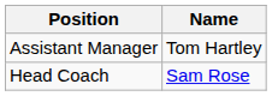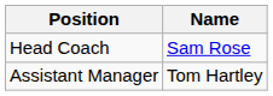 <table class="wikitable">
 <tr>
 <th>Position</th>
 <th>Name</th>
 </tr>
 <tr>
+<td>Head Coach</td>
+<td><a href='#'>Sam Rose</a></td>
+</tr>
+<tr>
 <td>Assistant Manager</td>
 <td>Tom Hartley</td>
 </tr>
-<tr>
-<td>Head Coach</td>
-<td><a href='#'>Sam Rose</a></td>
-</tr>
 </table>
